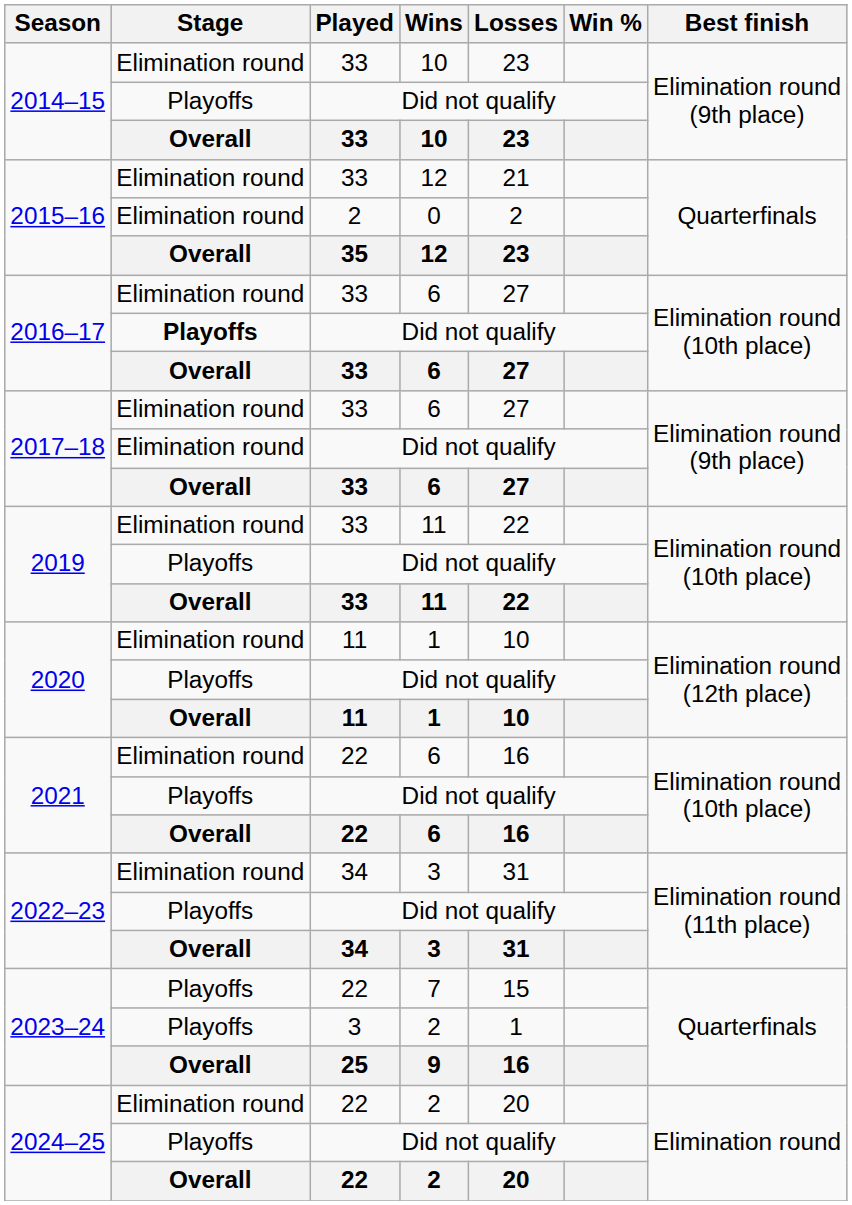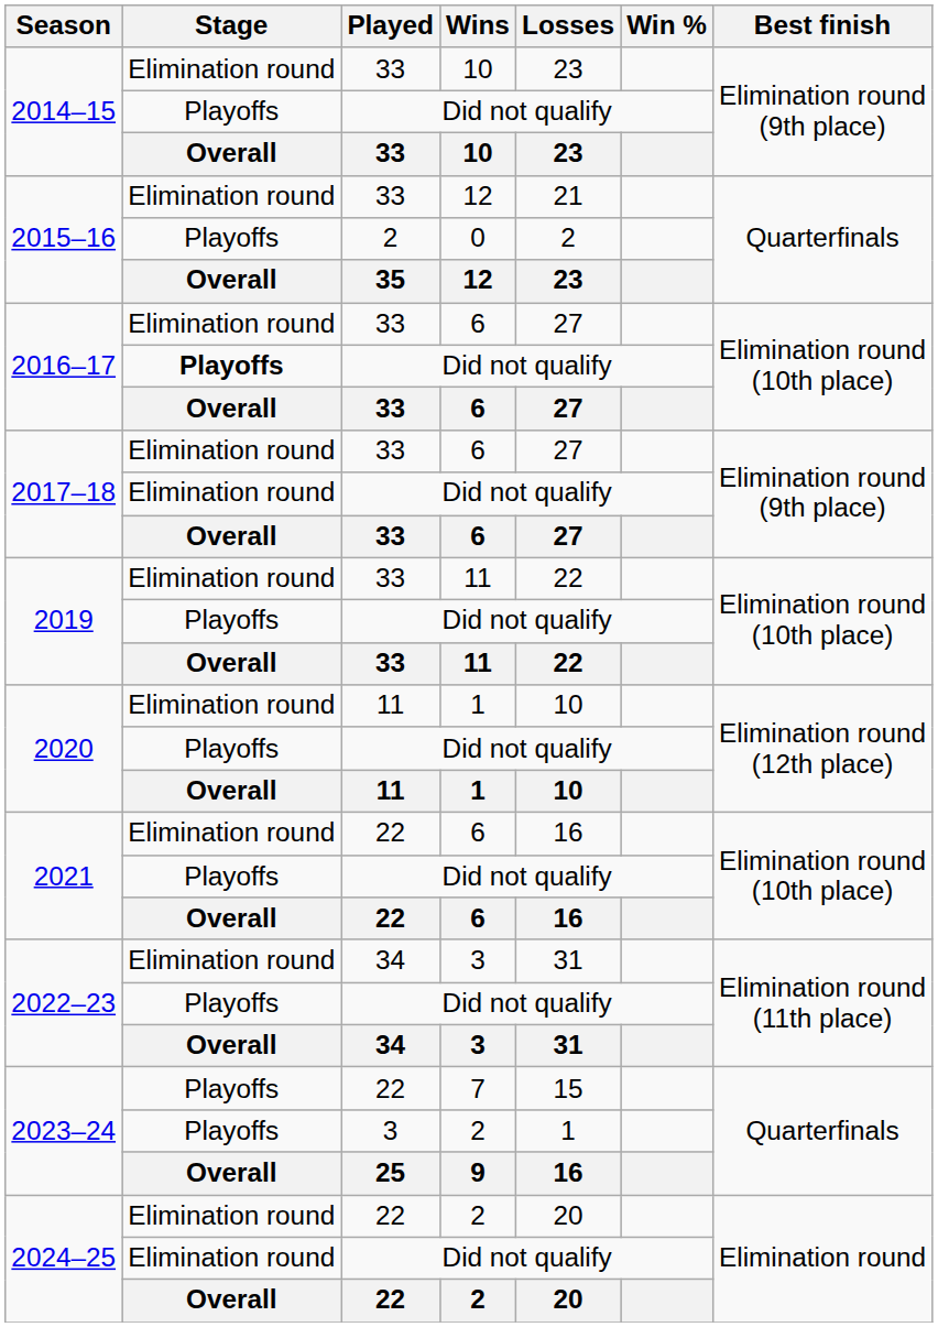 <table class="wikitable" style="text-align:center">
 <tr>
 <th>Season</th>
 <th>Stage</th>
 <th>Played</th>
 <th>Wins</th>
 <th>Losses</th>
 <th>Win %</th>
 <th>Best finish</th>
 </tr>
 <tr>
 <td rowspan=3><a href='#'>2014–15</a> <br> </td>
 <td>Elimination round</td>
 <td>33</td>
 <td>10</td>
 <td>23</td>
 <td></td>
 <td rowspan=3>Elimination round <br> (9th place)</td>
 </tr>
 <tr>
 <td>Playoffs</td>
 <td colspan=4>Did not qualify</td>
 </tr>
 <tr>
 <th>Overall</th>
 <th>33</th>
 <th>10</th>
 <th>23</th>
 <th></th>
 </tr>
 <tr>
 <td rowspan=3><a href='#'>2015–16</a> <br> </td>
 <td>Elimination round</td>
 <td>33</td>
 <td>12</td>
 <td>21</td>
 <td></td>
 <td rowspan=3>Quarterfinals</td>
 </tr>
 <tr>
-<td>Elimination round</td>
+<td>Playoffs</td>
 <td>2</td>
 <td>0</td>
 <td>2</td>
 <td></td>
 </tr>
 <tr>
 <th>Overall</th>
 <th>35</th>
 <th>12</th>
 <th>23</th>
 <th></th>
 </tr>
 <tr>
 <td rowspan=3><a href='#'>2016–17</a> <br> </td>
 <td>Elimination round</td>
 <td>33</td>
 <td>6</td>
 <td>27</td>
 <td></td>
 <td rowspan=3>Elimination round <br> (10th place)</td>
 </tr>
 <tr>
 <td><strong>Playoffs</strong></td>
 <td colspan=4>Did not qualify</td>
 </tr>
 <tr>
 <th>Overall</th>
 <th>33</th>
 <th>6</th>
 <th>27</th>
 <th></th>
 </tr>
 <tr>
 <td rowspan=3><a href='#'>2017–18</a> <br> </td>
 <td>Elimination round</td>
 <td>33</td>
 <td>6</td>
 <td>27</td>
 <td></td>
 <td rowspan=3>Elimination round <br> (9th place)</td>
 </tr>
 <tr>
 <td>Elimination round</td>
 <td colspan=4>Did not qualify</td>
 </tr>
 <tr>
 <th>Overall</th>
 <th>33</th>
 <th>6</th>
 <th>27</th>
 <th></th>
 </tr>
 <tr>
 <td rowspan=3><a href='#'>2019</a> <br> </td>
 <td>Elimination round</td>
 <td>33</td>
 <td>11</td>
 <td>22</td>
 <td></td>
 <td rowspan=3>Elimination round <br> (10th place)</td>
 </tr>
 <tr>
 <td>Playoffs</td>
 <td colspan=4>Did not qualify</td>
 </tr>
 <tr>
 <th>Overall</th>
 <th>33</th>
 <th>11</th>
 <th>22</th>
 <th></th>
 </tr>
 <tr>
 <td rowspan=3><a href='#'>2020</a> <br> </td>
 <td>Elimination round</td>
 <td>11</td>
 <td>1</td>
 <td>10</td>
 <td></td>
 <td rowspan=3>Elimination round <br> (12th place)</td>
 </tr>
 <tr>
 <td>Playoffs</td>
 <td colspan=4>Did not qualify</td>
 </tr>
 <tr>
 <th>Overall</th>
 <th>11</th>
 <th>1</th>
 <th>10</th>
 <th></th>
 </tr>
 <tr>
 <td rowspan=3><a href='#'>2021</a> <br> </td>
 <td>Elimination round</td>
 <td>22</td>
 <td>6</td>
 <td>16</td>
 <td></td>
 <td rowspan=3>Elimination round <br> (10th place)</td>
 </tr>
 <tr>
 <td>Playoffs</td>
 <td colspan=4>Did not qualify</td>
 </tr>
 <tr>
 <th>Overall</th>
 <th>22</th>
 <th>6</th>
 <th>16</th>
 <th></th>
 </tr>
 <tr>
 <td rowspan=3><a href='#'>2022–23</a> <br> </td>
 <td>Elimination round</td>
 <td>34</td>
 <td>3</td>
 <td>31</td>
 <td></td>
 <td rowspan=3>Elimination round <br> (11th place)</td>
 </tr>
 <tr>
 <td>Playoffs</td>
 <td colspan=4>Did not qualify</td>
 </tr>
 <tr>
 <th>Overall</th>
 <th>34</th>
 <th>3</th>
 <th>31</th>
 <th></th>
 </tr>
 <tr>
 <td rowspan=3><a href='#'>2023–24</a> <br> </td>
 <td>Playoffs</td>
 <td>22</td>
 <td>7</td>
 <td>15</td>
 <td></td>
 <td rowspan=3>Quarterfinals</td>
 </tr>
 <tr>
 <td>Playoffs</td>
 <td>3</td>
 <td>2</td>
 <td>1</td>
 <td></td>
 </tr>
 <tr>
 <th>Overall</th>
 <th>25</th>
 <th>9</th>
 <th>16</th>
 <th></th>
 </tr>
 <tr>
 <td rowspan=3><a href='#'>2024–25</a> <br> </td>
 <td>Elimination round</td>
 <td>22</td>
 <td>2</td>
 <td>20</td>
 <td></td>
 <td rowspan=3>Elimination round</td>
 </tr>
 <tr>
-<td>Playoffs</td>
+<td>Elimination round</td>
 <td colspan=4>Did not qualify</td>
 </tr>
 <tr>
 <th>Overall</th>
 <th>22</th>
 <th>2</th>
 <th>20</th>
 <th></th>
 </tr>
 </table>
